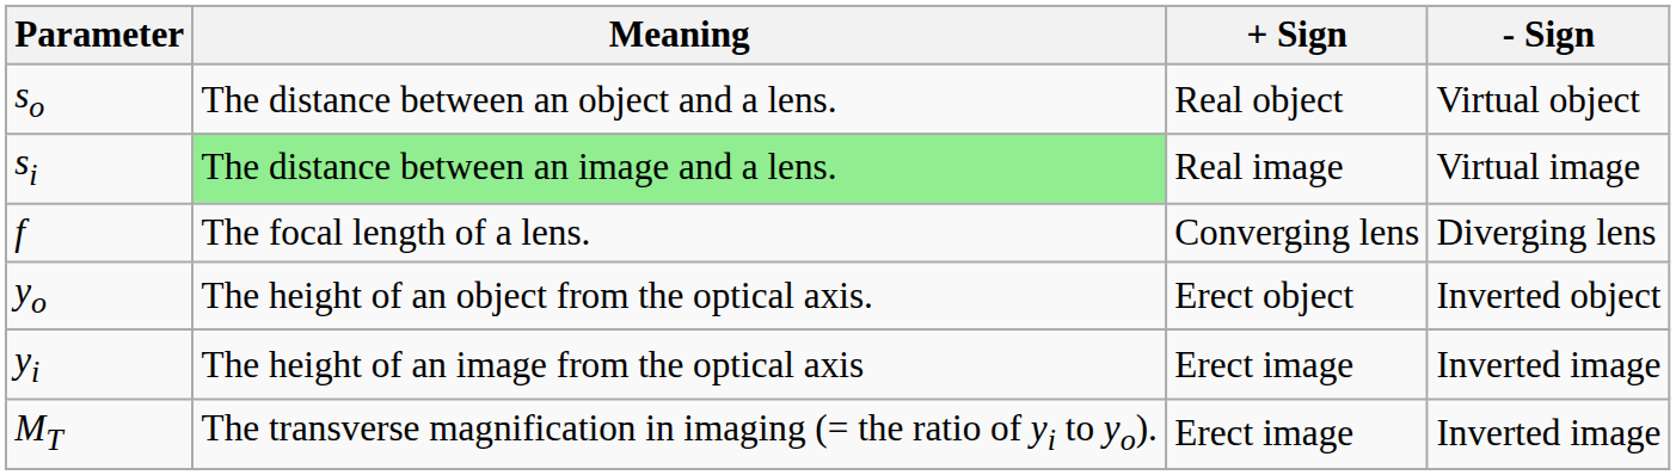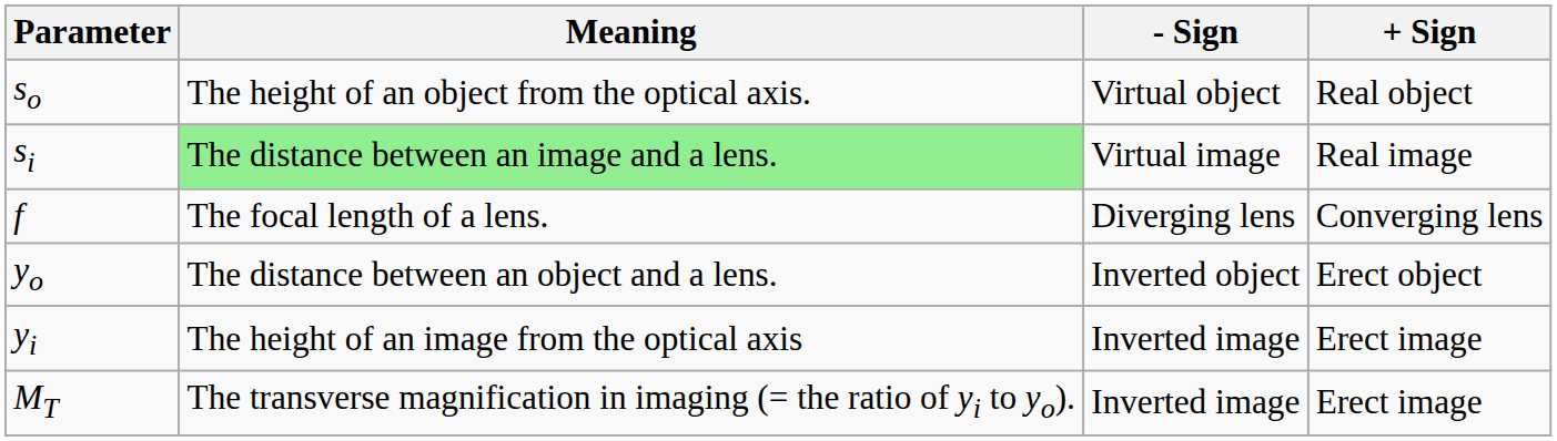 <table class="wikitable sortable mw-collapsible">
 <tr>
 <th>Parameter</th>
 <th>Meaning</th>
+<th>- Sign</th>
 <th>+ Sign</th>
-<th>- Sign</th>
 </tr>
 <tr>
 <td><em>s<sub>o</sub></em></td>
-<td>The distance between an object and a lens.</td>
+<td>The height of an object from the optical axis.</td>
+<td>Virtual object</td>
 <td>Real object</td>
-<td>Virtual object</td>
 </tr>
 <tr>
 <td><em>s<sub>i</sub></em></td>
 <td style="background: lightgreen;">The distance between an image and a lens.</td>
+<td>Virtual image</td>
 <td>Real image</td>
-<td>Virtual image</td>
 </tr>
 <tr>
 <td><em>f</em></td>
 <td>The focal length of a lens.</td>
+<td>Diverging lens</td>
 <td>Converging lens</td>
-<td>Diverging lens</td>
 </tr>
 <tr>
 <td><em>y<sub>o</sub></em></td>
-<td>The height of an object from the optical axis.</td>
+<td>The distance between an object and a lens.</td>
+<td>Inverted object</td>
 <td>Erect object</td>
-<td>Inverted object</td>
 </tr>
 <tr>
 <td><em>y<sub>i</sub></em></td>
 <td>The height of an image from the optical axis</td>
+<td>Inverted image</td>
 <td>Erect image</td>
-<td>Inverted image</td>
 </tr>
 <tr>
 <td><em>M<sub>T</sub></em></td>
 <td>The transverse magnification in imaging (= the ratio of <em>y<sub>i</sub></em> to <em>y<sub>o</sub></em>).</td>
+<td>Inverted image</td>
 <td>Erect image</td>
-<td>Inverted image</td>
 </tr>
 </table>
